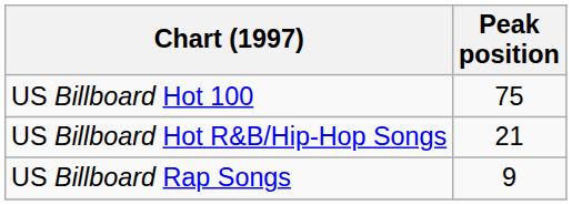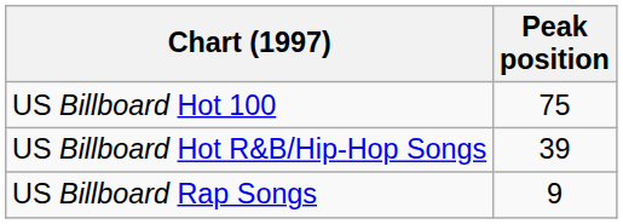 <table class="wikitable sortable">
 <tr>
 <th align="left">Chart (1997)</th>
 <th align="left">Peak<br>position</th>
 </tr>
 <tr>
 <td align="left">US <em>Billboard</em> <a href='#'>Hot 100</a></td>
 <td style="text-align:center;">75</td>
 </tr>
 <tr>
 <td align="left">US <em>Billboard</em> <a href='#'>Hot R&B/Hip-Hop Songs</a></td>
-<td style="text-align:center;">21</td>
+<td style="text-align:center;">39</td>
 </tr>
 <tr>
 <td align="left">US <em>Billboard</em> <a href='#'>Rap Songs</a></td>
 <td style="text-align:center;">9</td>
 </tr>
 </table>
